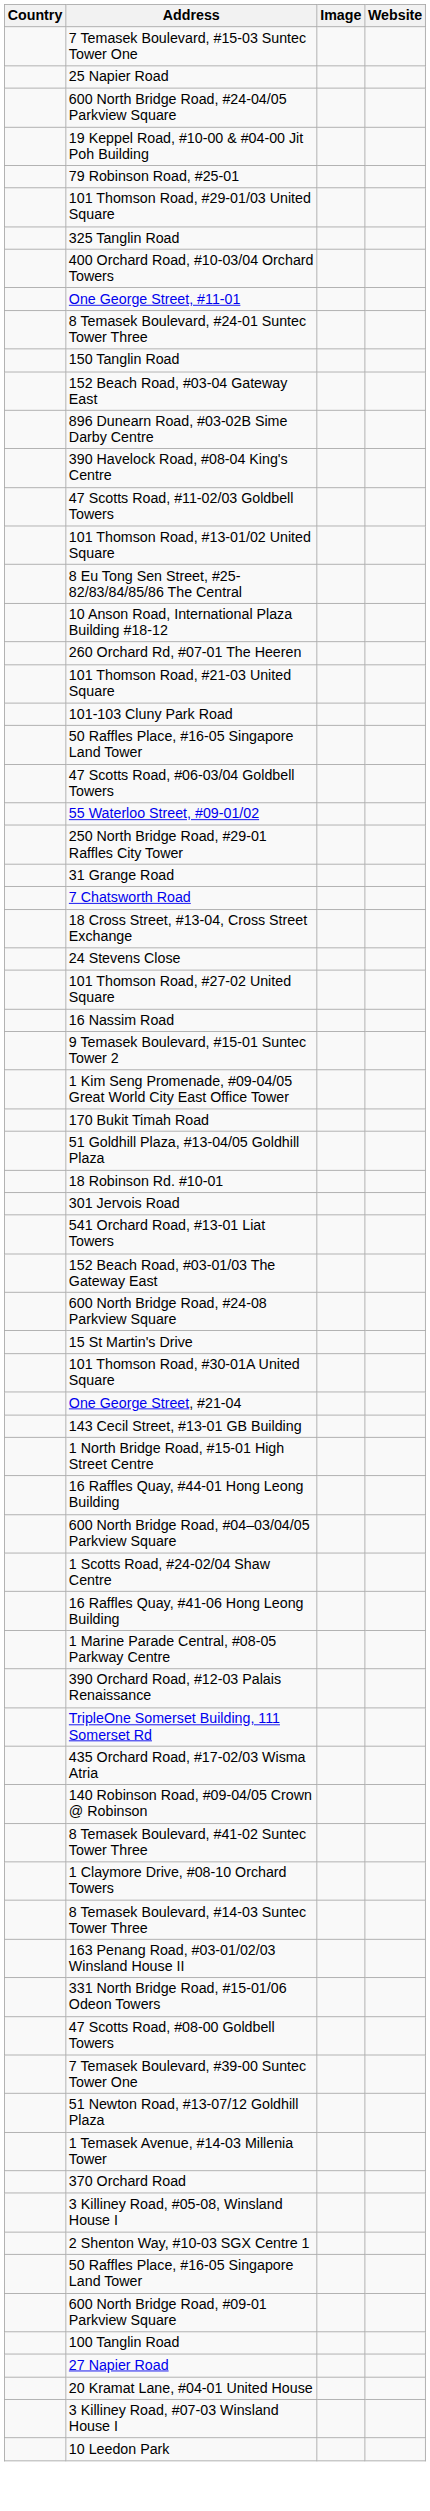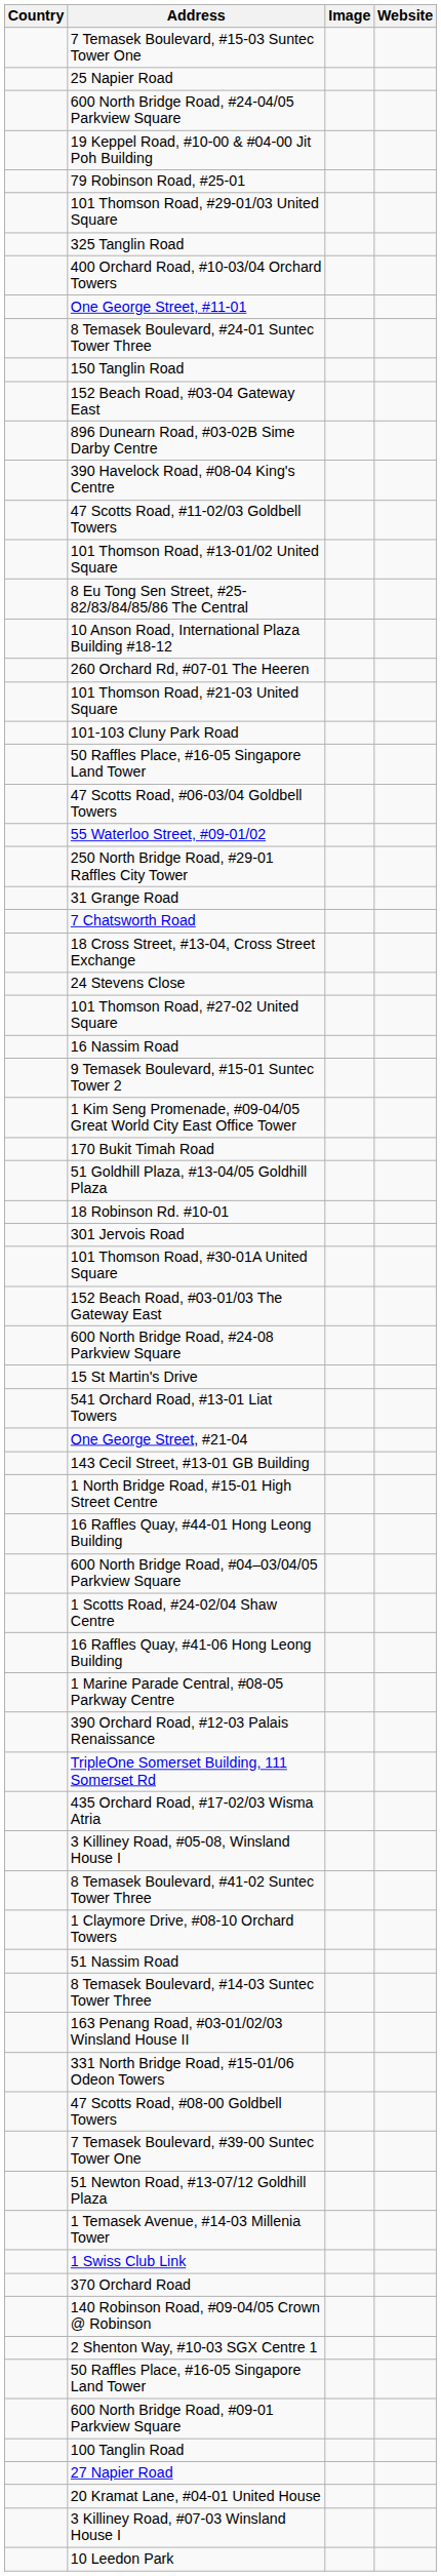 <table class="wikitable static-row-numbers">
 <tr class="static-row-header">
 <th>Country</th>
 <th style="width:275px;">Address</th>
 <th>Image</th>
 <th>Website</th>
 </tr>
 <tr>
 <td></td>
 <td>7 Temasek Boulevard, #15-03 Suntec Tower One</td>
 <td></td>
 <td></td>
 </tr>
 <tr>
 <td></td>
 <td>25 Napier Road</td>
 <td></td>
 <td></td>
 </tr>
 <tr>
 <td></td>
 <td>600 North Bridge Road, #24-04/05 Parkview Square</td>
 <td></td>
 <td></td>
 </tr>
 <tr>
 <td></td>
 <td>19 Keppel Road, #10-00 & #04-00 Jit Poh Building</td>
 <td></td>
 <td></td>
 </tr>
 <tr>
 <td></td>
 <td>79 Robinson Road, #25-01</td>
 <td></td>
 <td></td>
 </tr>
 <tr>
 <td></td>
 <td>101 Thomson Road, #29-01/03 United Square</td>
 <td></td>
 <td></td>
 </tr>
 <tr>
 <td></td>
 <td>325 Tanglin Road</td>
 <td></td>
 <td></td>
 </tr>
 <tr>
 <td></td>
 <td>400 Orchard Road, #10-03/04 Orchard Towers</td>
 <td></td>
 <td></td>
 </tr>
 <tr>
 <td></td>
 <td><a href='#'>One George Street, #11-01</a></td>
 <td></td>
 <td></td>
 </tr>
 <tr>
 <td></td>
 <td>8 Temasek Boulevard, #24-01 Suntec Tower Three</td>
 <td></td>
 <td></td>
 </tr>
 <tr>
 <td></td>
 <td>150 Tanglin Road</td>
 <td></td>
 <td></td>
 </tr>
 <tr>
 <td></td>
 <td>152 Beach Road, #03-04 Gateway East</td>
 <td></td>
 <td></td>
 </tr>
 <tr>
 <td></td>
 <td>896 Dunearn Road, #03-02B Sime Darby Centre</td>
 <td></td>
 <td></td>
 </tr>
 <tr>
 <td></td>
 <td>390 Havelock Road, #08-04 King's Centre</td>
 <td></td>
 <td></td>
 </tr>
 <tr>
 <td></td>
 <td>47 Scotts Road, #11-02/03 Goldbell Towers</td>
 <td></td>
 <td></td>
 </tr>
 <tr>
 <td></td>
 <td>101 Thomson Road, #13-01/02 United Square</td>
 <td></td>
 <td></td>
 </tr>
 <tr>
 <td></td>
 <td>8 Eu Tong Sen Street, #25-82/83/84/85/86 The Central</td>
 <td></td>
 <td></td>
 </tr>
 <tr>
 <td></td>
 <td>10 Anson Road, International Plaza Building #18-12</td>
 <td></td>
 <td></td>
 </tr>
 <tr>
 <td></td>
 <td>260 Orchard Rd, #07-01 The Heeren</td>
 <td></td>
 <td></td>
 </tr>
 <tr>
 <td></td>
 <td>101 Thomson Road, #21-03 United Square</td>
 <td></td>
 <td></td>
 </tr>
 <tr>
 <td></td>
 <td>101-103 Cluny Park Road</td>
 <td></td>
 <td></td>
 </tr>
 <tr>
 <td></td>
 <td>50 Raffles Place, #16-05 Singapore Land Tower</td>
 <td></td>
 <td></td>
 </tr>
 <tr>
 <td></td>
 <td>47 Scotts Road, #06-03/04 Goldbell Towers</td>
 <td></td>
 <td></td>
 </tr>
 <tr>
 <td></td>
 <td><a href='#'>55 Waterloo Street, #09-01/02</a></td>
 <td></td>
 <td></td>
 </tr>
 <tr>
 <td></td>
 <td>250 North Bridge Road, #29-01 Raffles City Tower</td>
 <td></td>
 <td></td>
 </tr>
 <tr>
 <td></td>
 <td>31 Grange Road</td>
 <td></td>
 <td></td>
 </tr>
 <tr>
 <td></td>
 <td><a href='#'>7 Chatsworth Road</a></td>
 <td></td>
 <td></td>
 </tr>
 <tr>
 <td></td>
 <td>18 Cross Street, #13-04, Cross Street Exchange<br></td>
 <td></td>
 <td></td>
 </tr>
 <tr>
 <td></td>
 <td>24 Stevens Close</td>
 <td></td>
 <td></td>
 </tr>
 <tr>
 <td></td>
 <td>101 Thomson Road, #27-02 United Square</td>
 <td></td>
 <td></td>
 </tr>
 <tr>
 <td></td>
 <td>16 Nassim Road</td>
 <td></td>
 <td></td>
 </tr>
 <tr>
 <td></td>
 <td>9 Temasek Boulevard, #15-01 Suntec Tower 2</td>
 <td></td>
 <td></td>
 </tr>
 <tr>
 <td></td>
 <td>1 Kim Seng Promenade, #09-04/05 Great World City East Office Tower</td>
 <td></td>
 <td></td>
 </tr>
 <tr>
 <td></td>
 <td>170 Bukit Timah Road</td>
 <td></td>
 <td></td>
 </tr>
 <tr>
 <td></td>
 <td>51 Goldhill Plaza, #13-04/05 Goldhill Plaza</td>
 <td></td>
 <td></td>
 </tr>
 <tr>
 <td></td>
 <td>18 Robinson Rd. #10-01</td>
 <td></td>
 <td></td>
 </tr>
 <tr>
 <td></td>
 <td>301 Jervois Road</td>
 <td></td>
 <td></td>
 </tr>
 <tr>
 <td></td>
-<td>541 Orchard Road, #13-01 Liat Towers</td>
+<td>101 Thomson Road, #30-01A United Square</td>
 <td></td>
 <td></td>
 </tr>
 <tr>
 <td></td>
 <td>152 Beach Road, #03-01/03 The Gateway East</td>
 <td></td>
 <td></td>
 </tr>
 <tr>
 <td></td>
 <td>600 North Bridge Road, #24-08 Parkview Square</td>
 <td></td>
 <td></td>
 </tr>
 <tr>
 <td></td>
 <td>15 St Martin's Drive</td>
 <td></td>
 <td></td>
 </tr>
 <tr>
 <td></td>
-<td>101 Thomson Road, #30-01A United Square</td>
+<td>541 Orchard Road, #13-01 Liat Towers</td>
 <td></td>
 <td></td>
 </tr>
 <tr>
 <td></td>
 <td><a href='#'>One George Street</a>, #21-04</td>
 <td></td>
 <td></td>
 </tr>
 <tr>
 <td></td>
 <td>143 Cecil Street, #13-01 GB Building</td>
 <td></td>
 <td></td>
 </tr>
 <tr>
 <td></td>
 <td>1 North Bridge Road, #15-01 High Street Centre</td>
 <td></td>
 <td></td>
 </tr>
 <tr>
 <td></td>
 <td>16 Raffles Quay, #44-01 Hong Leong Building</td>
 <td></td>
 <td></td>
 </tr>
 <tr>
 <td></td>
 <td>600 North Bridge Road, #04–03/04/05 Parkview Square</td>
 <td></td>
 <td></td>
 </tr>
 <tr>
 <td></td>
 <td>1 Scotts Road, #24-02/04 Shaw Centre</td>
 <td></td>
 <td></td>
 </tr>
 <tr>
 <td></td>
 <td>16 Raffles Quay, #41-06 Hong Leong Building</td>
 <td></td>
 <td></td>
 </tr>
 <tr>
 <td></td>
 <td>1 Marine Parade Central, #08-05 Parkway Centre</td>
 <td></td>
 <td></td>
 </tr>
 <tr>
 <td></td>
 <td>390 Orchard Road, #12-03 Palais Renaissance</td>
 <td></td>
 <td></td>
 </tr>
 <tr>
 <td></td>
 <td><a href='#'>TripleOne Somerset Building, 111 Somerset Rd</a></td>
 <td></td>
 <td></td>
 </tr>
 <tr>
 <td></td>
 <td>435 Orchard Road, #17-02/03 Wisma Atria</td>
 <td></td>
 <td></td>
 </tr>
 <tr>
 <td></td>
-<td>140 Robinson Road, #09-04/05 Crown @ Robinson</td>
+<td>3 Killiney Road, #05-08, Winsland House I</td>
 <td></td>
 <td></td>
 </tr>
 <tr>
 <td></td>
 <td>8 Temasek Boulevard, #41-02 Suntec Tower Three</td>
 <td></td>
 <td></td>
 </tr>
 <tr>
 <td></td>
 <td>1 Claymore Drive, #08-10 Orchard Towers</td>
+<td></td>
+<td></td>
+</tr>
+<tr>
+<td></td>
+<td>51 Nassim Road</td>
 <td></td>
 <td></td>
 </tr>
 <tr>
 <td></td>
 <td>8 Temasek Boulevard, #14-03 Suntec Tower Three</td>
 <td></td>
 <td></td>
 </tr>
 <tr>
 <td></td>
 <td>163 Penang Road, #03-01/02/03 Winsland House II</td>
 <td></td>
 <td></td>
 </tr>
 <tr>
 <td></td>
 <td>331 North Bridge Road, #15-01/06 Odeon Towers</td>
 <td></td>
 <td></td>
 </tr>
 <tr>
 <td></td>
 <td>47 Scotts Road, #08-00 Goldbell Towers</td>
 <td></td>
 <td></td>
 </tr>
 <tr>
 <td></td>
 <td>7 Temasek Boulevard, #39-00 Suntec Tower One</td>
 <td></td>
 <td></td>
 </tr>
 <tr>
 <td></td>
 <td>51 Newton Road, #13-07/12 Goldhill Plaza</td>
 <td></td>
 <td></td>
 </tr>
 <tr>
 <td></td>
 <td>1 Temasek Avenue, #14-03 Millenia Tower</td>
 <td></td>
 <td></td>
 </tr>
 <tr>
 <td></td>
+<td><a href='#'>1 Swiss Club Link</a></td>
+<td></td>
+<td></td>
+</tr>
+<tr>
+<td></td>
 <td>370 Orchard Road</td>
 <td></td>
 <td></td>
 </tr>
 <tr>
 <td></td>
-<td>3 Killiney Road, #05-08, Winsland House I</td>
+<td>140 Robinson Road, #09-04/05 Crown @ Robinson</td>
 <td></td>
 <td></td>
 </tr>
 <tr>
 <td></td>
 <td>2 Shenton Way, #10-03 SGX Centre 1</td>
 <td></td>
 <td></td>
 </tr>
 <tr>
 <td></td>
 <td>50 Raffles Place, #16-05 Singapore Land Tower</td>
 <td></td>
 <td></td>
 </tr>
 <tr>
 <td></td>
 <td>600 North Bridge Road, #09-01 Parkview Square</td>
 <td></td>
 <td></td>
 </tr>
 <tr>
 <td></td>
 <td>100 Tanglin Road</td>
 <td></td>
 <td></td>
 </tr>
 <tr>
 <td></td>
 <td><a href='#'>27 Napier Road</a></td>
 <td></td>
 <td></td>
 </tr>
 <tr>
 <td></td>
 <td>20 Kramat Lane, #04-01 United House</td>
 <td></td>
 <td></td>
 </tr>
 <tr>
 <td></td>
 <td>3 Killiney Road, #07-03 Winsland House I</td>
 <td></td>
 <td></td>
 </tr>
 <tr>
 <td></td>
 <td>10 Leedon Park</td>
 <td></td>
 <td></td>
 </tr>
 </table>
